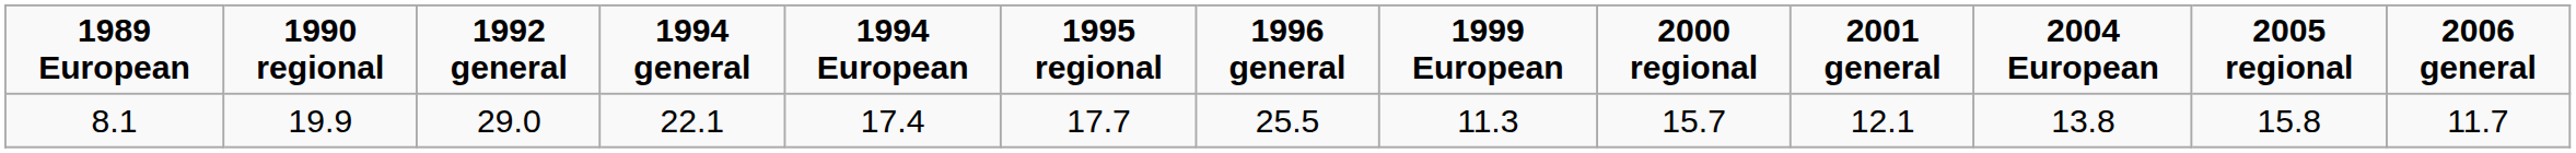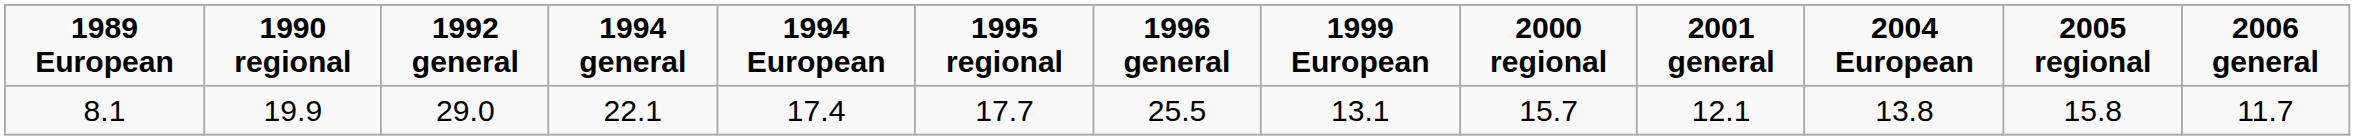 <table class="wikitable" style="text-align:center">
 <tr>
 <td><strong>1989 European</strong></td>
 <td><strong>1990 regional</strong></td>
 <td><strong>1992 general</strong></td>
 <td><strong>1994 general</strong></td>
 <td><strong>1994 European</strong></td>
 <td><strong>1995 regional</strong></td>
 <td><strong>1996 general</strong></td>
 <td><strong>1999 European</strong></td>
 <td><strong>2000 regional</strong></td>
 <td><strong>2001 general</strong></td>
 <td><strong>2004 European</strong></td>
 <td><strong>2005 regional</strong></td>
 <td><strong>2006 general</strong></td>
 </tr>
 <tr>
 <td>8.1</td>
 <td>19.9</td>
 <td>29.0</td>
 <td>22.1</td>
 <td>17.4</td>
 <td>17.7</td>
 <td>25.5</td>
-<td>11.3</td>
+<td>13.1</td>
 <td>15.7</td>
 <td>12.1</td>
 <td>13.8</td>
 <td>15.8</td>
 <td>11.7</td>
 </tr>
 </table>
